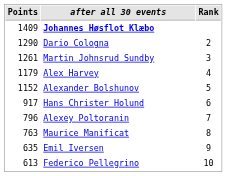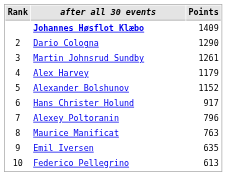 <table cellspacing="1" cellpadding="3" style="border:1px solid #AAAAAA;font-size:86%">
 <tr style="background-color: #E4E4E4;">
+<th style="border-bottom:1px solid #AAAAAA" width=10>Rank</th>
+<th style="border-bottom:1px solid #AAAAAA" width=200><em>after all 30 events</em></th>
 <th style="border-bottom:1px solid #AAAAAA" width=20 align=right>Points</th>
-<th style="border-bottom:1px solid #AAAAAA" width=200><em>after all 30 events</em></th>
-<th style="border-bottom:1px solid #AAAAAA" width=10>Rank</th>
 </tr>
 <tr>
+<td align=center><strong><span>  </span></strong></td>
+<td><strong> <a href='#'>Johannes Høsflot Klæbo</a></strong></td>
 <td align=right>1409</td>
-<td><strong> <a href='#'>Johannes Høsflot Klæbo</a></strong></td>
-<td align=center><strong><span>  </span></strong></td>
 </tr>
 <tr>
+<td align=center>2</td>
+<td> <a href='#'>Dario Cologna</a></td>
 <td align=right>1290</td>
-<td> <a href='#'>Dario Cologna</a></td>
-<td align=center>2</td>
 </tr>
 <tr>
+<td align=center>3</td>
+<td> <a href='#'>Martin Johnsrud Sundby</a></td>
 <td align=right>1261</td>
-<td> <a href='#'>Martin Johnsrud Sundby</a></td>
-<td align=center>3</td>
 </tr>
 <tr>
+<td align=center>4</td>
+<td> <a href='#'>Alex Harvey</a></td>
 <td align=right>1179</td>
-<td> <a href='#'>Alex Harvey</a></td>
-<td align=center>4</td>
 </tr>
 <tr>
+<td align=center>5</td>
+<td> <a href='#'>Alexander Bolshunov</a></td>
 <td align=right>1152</td>
-<td> <a href='#'>Alexander Bolshunov</a></td>
-<td align=center>5</td>
 </tr>
 <tr>
+<td align=center>6</td>
+<td> <a href='#'>Hans Christer Holund</a></td>
 <td align=right>917</td>
-<td> <a href='#'>Hans Christer Holund</a></td>
-<td align=center>6</td>
 </tr>
 <tr>
+<td align=center>7</td>
+<td> <a href='#'>Alexey Poltoranin</a></td>
 <td align=right>796</td>
-<td> <a href='#'>Alexey Poltoranin</a></td>
-<td align=center>7</td>
 </tr>
 <tr>
+<td align=center>8</td>
+<td> <a href='#'>Maurice Manificat</a></td>
 <td align=right>763</td>
-<td> <a href='#'>Maurice Manificat</a></td>
-<td align=center>8</td>
 </tr>
 <tr>
+<td align=center>9</td>
+<td> <a href='#'>Emil Iversen</a></td>
 <td align=right>635</td>
-<td> <a href='#'>Emil Iversen</a></td>
-<td align=center>9</td>
 </tr>
 <tr>
+<td align=center>10</td>
+<td> <a href='#'>Federico Pellegrino</a></td>
 <td align=right>613</td>
-<td> <a href='#'>Federico Pellegrino</a></td>
-<td align=center>10</td>
 </tr>
 </table>
